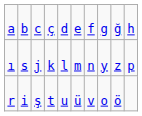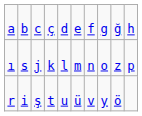 <table class="wikitable" style="line-height: 1.2">
 <tr align=center>
 <td> <br> <a href='#'>a</a></td>
 <td> <br> <a href='#'>b</a></td>
 <td> <br> <a href='#'>c</a></td>
 <td> <br> <a href='#'>ç</a></td>
 <td> <br> <a href='#'>d</a></td>
 <td> <br> <a href='#'>e</a></td>
 <td> <br> <a href='#'>f</a></td>
 <td> <br> <a href='#'>g</a></td>
 <td> <br> <a href='#'>ğ</a></td>
 <td> <br> <a href='#'>h</a></td>
 </tr>
 <tr align=center>
 <td> <br> <a href='#'>ı</a></td>
 <td> <br> <a href='#'>s</a></td>
 <td> <br> <a href='#'>j</a></td>
 <td> <br> <a href='#'>k</a></td>
 <td> <br> <a href='#'>l</a></td>
 <td> <br> <a href='#'>m</a></td>
 <td> <br> <a href='#'>n</a></td>
-<td> <br> <a href='#'>y</a></td>
+<td> <br> <a href='#'>o</a></td>
 <td> <br> <a href='#'>z</a></td>
 <td> <br> <a href='#'>p</a></td>
 </tr>
 <tr align=center>
 <td> <br> <a href='#'>r</a></td>
 <td> <br> <a href='#'>i</a></td>
 <td> <br> <a href='#'>ş</a></td>
 <td> <br> <a href='#'>t</a></td>
 <td> <br> <a href='#'>u</a></td>
 <td> <br> <a href='#'>ü</a></td>
 <td> <br> <a href='#'>v</a></td>
-<td> <br> <a href='#'>o</a></td>
+<td> <br> <a href='#'>y</a></td>
 <td> <br> <a href='#'>ö</a></td>
 <td> <br>  </td>
 </tr>
 </table>
